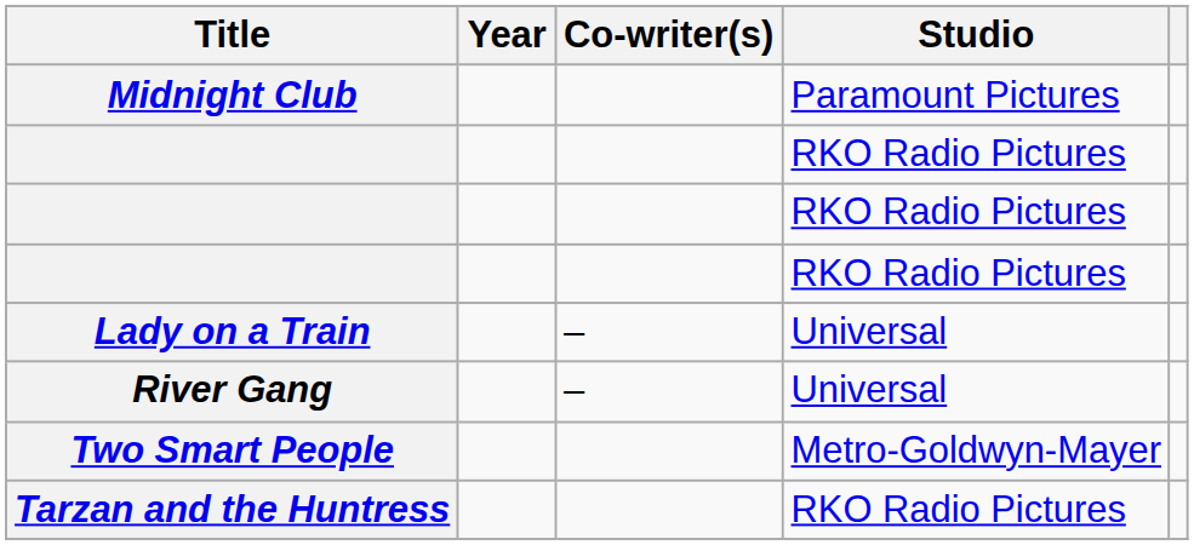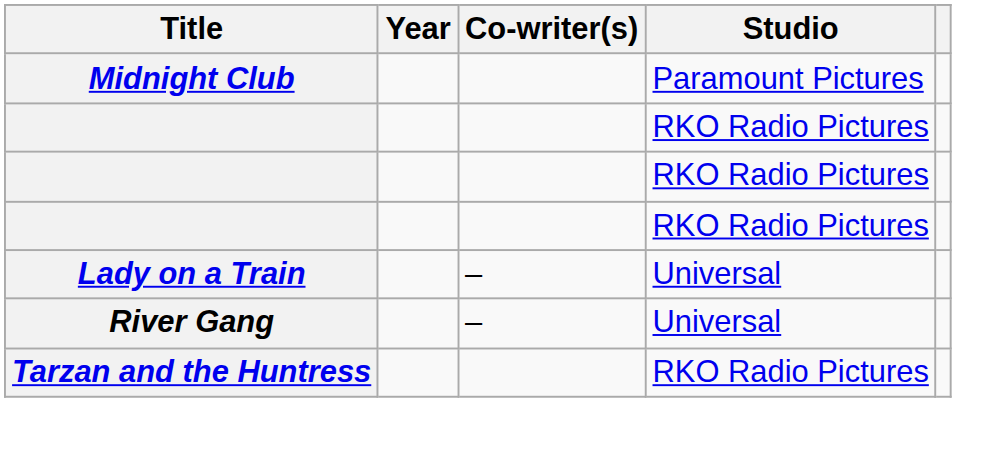 <table class="wikitable plainrowheaders sortable" style="margin-right: 0;">
 <tr>
 <th scope="col">Title</th>
 <th scope="col">Year</th>
 <th scope="col">Co-writer(s)</th>
 <th scope="col">Studio</th>
 <th scope="col" class="unsortable"></th>
 </tr>
 <tr>
 <th scope="row"><em><a href='#'>Midnight Club</a></em></th>
 <td></td>
 <td></td>
 <td><a href='#'>Paramount Pictures</a></td>
 <td style="text-align: center;"></td>
 </tr>
 <tr>
 <th scope="row"></th>
 <td></td>
 <td></td>
 <td><a href='#'>RKO Radio Pictures</a></td>
 <td style="text-align: center;"></td>
 </tr>
 <tr>
 <th scope="row"></th>
 <td></td>
 <td></td>
 <td><a href='#'>RKO Radio Pictures</a></td>
 <td style="text-align: center;"></td>
 </tr>
 <tr>
 <th scope="row"></th>
 <td></td>
 <td></td>
 <td><a href='#'>RKO Radio Pictures</a></td>
 <td style="text-align: center;"></td>
 </tr>
 <tr>
 <th scope="row"><em><a href='#'>Lady on a Train</a></em></th>
 <td></td>
 <td>–</td>
 <td><a href='#'>Universal</a></td>
 <td style="text-align: center;"></td>
 </tr>
 <tr>
 <th scope="row"><em>River Gang</em></th>
 <td></td>
 <td>–</td>
 <td><a href='#'>Universal</a></td>
 <td style="text-align: center;"></td>
 </tr>
 <tr>
-<th scope="row"><em><a href='#'>Two Smart People</a></em></th>
-<td></td>
-<td></td>
-<td><a href='#'>Metro-Goldwyn-Mayer</a></td>
-<td style="text-align: center;"></td>
-</tr>
-<tr>
 <th scope="row"><em><a href='#'>Tarzan and the Huntress</a></em></th>
 <td></td>
 <td></td>
 <td><a href='#'>RKO Radio Pictures</a></td>
 <td style="text-align: center;"></td>
 </tr>
 </table>
